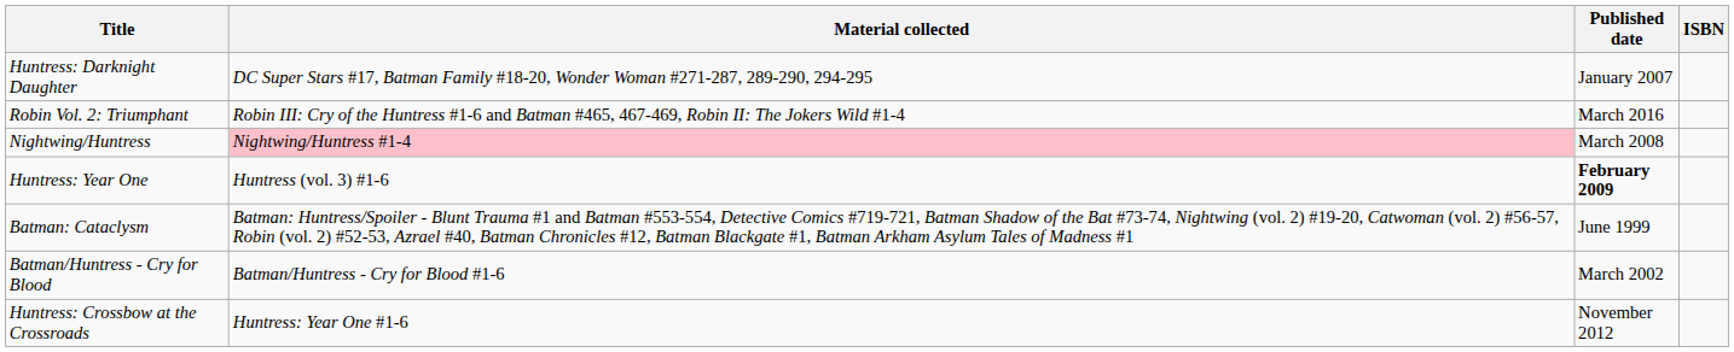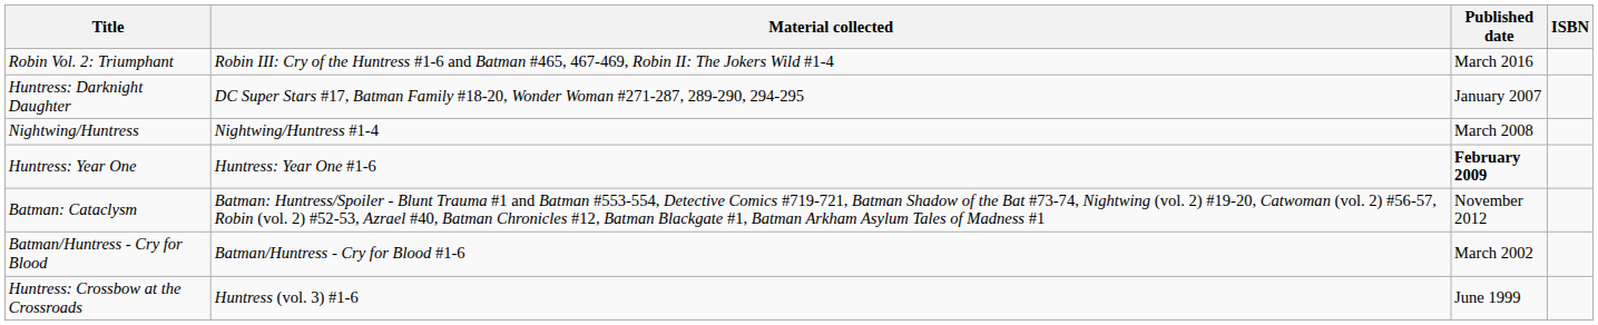 <table class="wikitable">
 <tr>
 <th>Title</th>
 <th>Material collected</th>
 <th>Published date</th>
 <th>ISBN</th>
 </tr>
 <tr>
+<td><em>Robin Vol. 2: Triumphant</em></td>
+<td><em>Robin III: Cry of the Huntress</em> #1-6 and <em>Batman</em> #465, 467-469, <em>Robin II: The Jokers Wild</em> #1-4</td>
+<td>March 2016</td>
+<td></td>
+</tr>
+<tr>
 <td><em>Huntress: Darknight Daughter</em></td>
 <td><em>DC Super Stars</em> #17, <em>Batman Family</em> #18-20, <em>Wonder Woman</em> #271-287, 289-290, 294-295</td>
 <td>January 2007</td>
 <td></td>
 </tr>
 <tr>
-<td><em>Robin Vol. 2: Triumphant</em></td>
-<td><em>Robin III: Cry of the Huntress</em> #1-6 and <em>Batman</em> #465, 467-469, <em>Robin II: The Jokers Wild</em> #1-4</td>
-<td>March 2016</td>
-<td></td>
-</tr>
-<tr>
 <td><em>Nightwing/Huntress</em></td>
-<td style="background: pink;"><em>Nightwing/Huntress</em> #1-4</td>
+<td><em>Nightwing/Huntress</em> #1-4</td>
 <td>March 2008</td>
 <td></td>
 </tr>
 <tr>
 <td><em>Huntress: Year One</em></td>
-<td><em>Huntress</em> (vol. 3) #1-6</td>
+<td><em>Huntress: Year One</em> #1-6</td>
 <td><strong>February 2009</strong></td>
 <td></td>
 </tr>
 <tr>
 <td><em>Batman: Cataclysm</em></td>
 <td><em>Batman: Huntress/Spoiler - Blunt Trauma</em> #1 and <em>Batman</em> #553-554, <em>Detective Comics</em> #719-721, <em>Batman Shadow of the Bat</em> #73-74, <em>Nightwing</em> (vol. 2) #19-20, <em>Catwoman</em> (vol. 2) #56-57, <em>Robin</em> (vol. 2) #52-53, <em>Azrael</em> #40, <em>Batman Chronicles</em> #12, <em>Batman Blackgate</em> #1, <em>Batman Arkham Asylum Tales of Madness</em> #1</td>
-<td>June 1999</td>
+<td>November 2012</td>
 <td></td>
 </tr>
 <tr>
 <td><em>Batman/Huntress - Cry for Blood</em></td>
 <td><em>Batman/Huntress - Cry for Blood</em> #1-6</td>
 <td>March 2002</td>
 <td></td>
 </tr>
 <tr>
 <td><em>Huntress: Crossbow at the Crossroads</em></td>
-<td><em>Huntress: Year One</em> #1-6</td>
-<td>November 2012</td>
+<td><em>Huntress</em> (vol. 3) #1-6</td>
+<td>June 1999</td>
 <td></td>
 </tr>
 </table>
